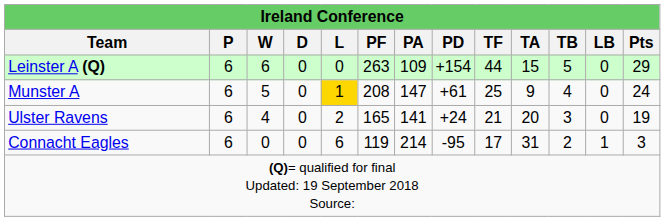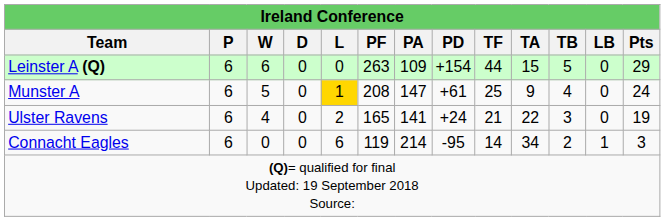 <table class="wikitable" style="text-align:center">
 <tr bgcolor=66cc66>
 <td colspan="13" cellpadding="0" cellspacing="0"><strong>Ireland Conference</strong></td>
 </tr>
 <tr>
 <th style="width:200px">Team</th>
 <th width="30">P</th>
 <th width="30">W</th>
 <th width="30">D</th>
 <th width="30">L</th>
 <th width="30">PF</th>
 <th width="30">PA</th>
 <th width="30">PD</th>
 <th width="30">TF</th>
 <th width="30">TA</th>
 <th width="30">TB</th>
 <th width="30">LB</th>
 <th width="30">Pts</th>
 </tr>
 <tr style="background:#cfc">
 <td align="left">  <a href='#'>Leinster A</a> <strong>(Q)</strong></td>
 <td>6</td>
 <td>6</td>
 <td>0</td>
 <td>0</td>
 <td>263</td>
 <td>109</td>
 <td>+154</td>
 <td>44</td>
 <td>15</td>
 <td>5</td>
 <td>0</td>
 <td>29</td>
 </tr>
 <tr>
 <td align="left">  <a href='#'>Munster A</a></td>
 <td>6</td>
 <td>5</td>
 <td>0</td>
 <td style="background: gold;">1</td>
 <td>208</td>
 <td>147</td>
 <td>+61</td>
 <td>25</td>
 <td>9</td>
 <td>4</td>
 <td>0</td>
 <td>24</td>
 </tr>
 <tr>
 <td align="left">  <a href='#'>Ulster Ravens</a></td>
 <td>6</td>
 <td>4</td>
 <td>0</td>
 <td>2</td>
 <td>165</td>
 <td>141</td>
 <td>+24</td>
 <td>21</td>
-<td>20</td>
+<td>22</td>
 <td>3</td>
 <td>0</td>
 <td>19</td>
 </tr>
 <tr>
 <td align="left">  <a href='#'>Connacht Eagles</a></td>
 <td>6</td>
 <td>0</td>
 <td>0</td>
 <td>6</td>
 <td>119</td>
 <td>214</td>
 <td>-95</td>
-<td>17</td>
-<td>31</td>
+<td>14</td>
+<td>34</td>
 <td>2</td>
 <td>1</td>
 <td>3</td>
 </tr>
 <tr>
 <td colspan="13" style="border:0px"><small><strong>(Q)</strong>= qualified for final<br>Updated: 19 September 2018 <br>Source: </small></td>
 </tr>
 </table>
